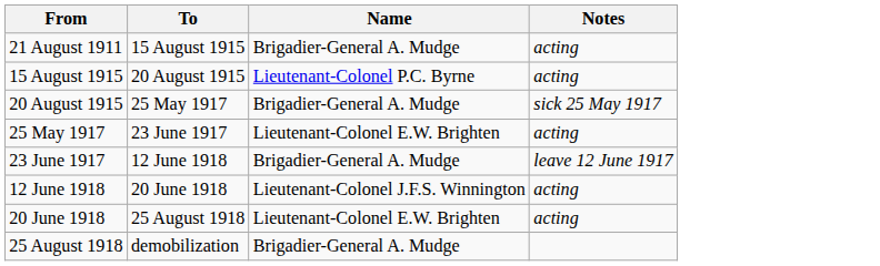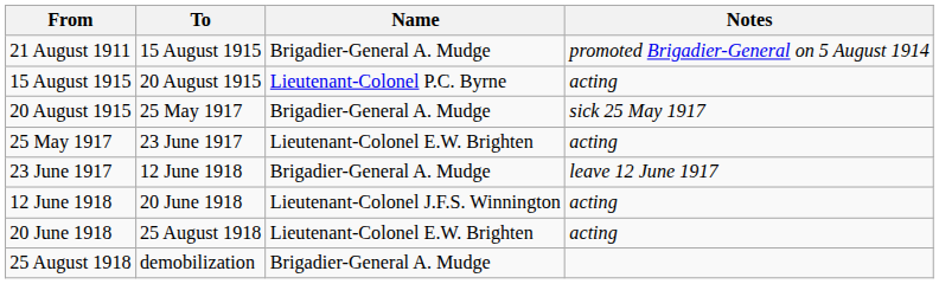 <table class="wikitable">
 <tr>
 <th>From</th>
 <th>To</th>
 <th>Name</th>
 <th>Notes</th>
 </tr>
 <tr>
 <td>21 August 1911</td>
 <td>15 August 1915</td>
 <td>Brigadier-General A. Mudge</td>
-<td><em>acting</em></td>
+<td><em>promoted <a href='#'>Brigadier-General</a> on 5 August 1914</em></td>
 </tr>
 <tr>
 <td>15 August 1915</td>
 <td>20 August 1915</td>
 <td><a href='#'>Lieutenant-Colonel</a> P.C. Byrne</td>
 <td><em>acting</em></td>
 </tr>
 <tr>
 <td>20 August 1915</td>
 <td>25 May 1917</td>
 <td>Brigadier-General A. Mudge</td>
 <td><em>sick 25 May 1917</em></td>
 </tr>
 <tr>
 <td>25 May 1917</td>
 <td>23 June 1917</td>
 <td>Lieutenant-Colonel E.W. Brighten</td>
 <td><em>acting</em></td>
 </tr>
 <tr>
 <td>23 June 1917</td>
 <td>12 June 1918</td>
 <td>Brigadier-General A. Mudge</td>
 <td><em>leave 12 June 1917</em></td>
 </tr>
 <tr>
 <td>12 June 1918</td>
 <td>20 June 1918</td>
 <td>Lieutenant-Colonel J.F.S. Winnington</td>
 <td><em>acting</em></td>
 </tr>
 <tr>
 <td>20 June 1918</td>
 <td>25 August 1918</td>
 <td>Lieutenant-Colonel E.W. Brighten</td>
 <td><em>acting</em></td>
 </tr>
 <tr>
 <td>25 August 1918</td>
 <td>demobilization</td>
 <td>Brigadier-General A. Mudge</td>
 <td></td>
 </tr>
 </table>
